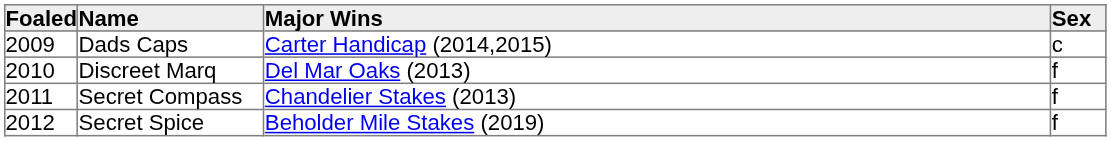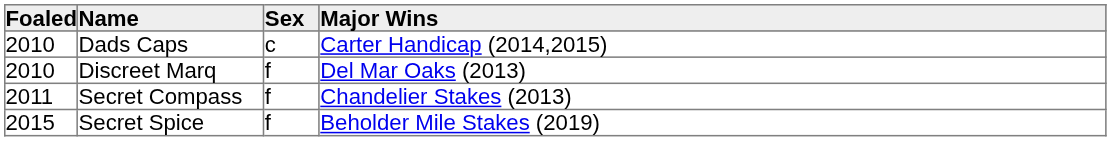 <table border="1" cellpadding="0" style="border-collapse: collapse; font-size:90%">
 <tr bgcolor="#eeeeee">
 <td width="35px"><strong>Foaled</strong></td>
 <td width="120px"><strong>Name</strong></td>
+<td width="35px"><strong>Sex</strong></td>
 <td width="510px"><strong>Major Wins</strong></td>
-<td width="35px"><strong>Sex</strong></td>
 </tr>
 <tr>
-<td>2009</td>
+<td>2010</td>
 <td>Dads Caps</td>
+<td>c</td>
 <td><a href='#'>Carter Handicap</a> (2014,2015)</td>
-<td>c</td>
 </tr>
 <tr>
 <td>2010</td>
 <td>Discreet Marq</td>
+<td>f</td>
 <td><a href='#'>Del Mar Oaks</a> (2013)</td>
-<td>f</td>
 </tr>
 <tr>
 <td>2011</td>
 <td>Secret Compass</td>
+<td>f</td>
 <td><a href='#'>Chandelier Stakes</a> (2013)</td>
-<td>f</td>
 </tr>
 <tr>
-<td>2012</td>
+<td>2015</td>
 <td>Secret Spice</td>
+<td>f</td>
 <td><a href='#'>Beholder Mile Stakes</a> (2019)</td>
-<td>f</td>
 </tr>
 </table>
